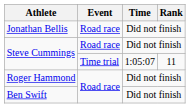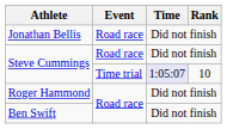 <table class=wikitable style="font-size:90%">
 <tr>
 <th>Athlete</th>
 <th>Event</th>
 <th>Time</th>
 <th>Rank</th>
 </tr>
 <tr align=center>
 <td align=left><a href='#'>Jonathan Bellis</a></td>
 <td align=left><a href='#'>Road race</a></td>
 <td colspan=2>Did not finish</td>
 </tr>
 <tr align=center>
 <td align=left rowspan=2><a href='#'>Steve Cummings</a></td>
 <td align=left><a href='#'>Road race</a></td>
 <td colspan=2>Did not finish</td>
 </tr>
 <tr align=center>
 <td align=left><a href='#'>Time trial</a></td>
-<td>1:05:07</td>
-<td>11</td>
+<td style="background: lavender;">1:05:07</td>
+<td>10</td>
 </tr>
 <tr align=center>
 <td align=left><a href='#'>Roger Hammond</a></td>
 <td align=left rowspan=2><a href='#'>Road race</a></td>
 <td colspan=2>Did not finish</td>
 </tr>
 <tr align=center>
 <td align=left><a href='#'>Ben Swift</a></td>
 <td colspan=2>Did not finish</td>
 </tr>
 </table>
